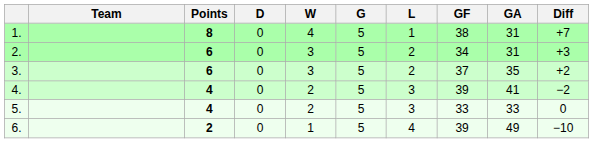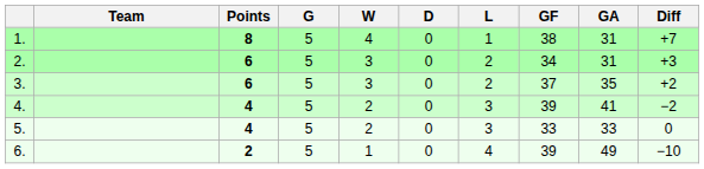 <table class=wikitable style="text-align:center">
 <tr bgcolor="#DCDCDC">
 <th width="25"></th>
 <th width="200">Team</th>
 <th width="60">Points</th>
+<th width="60">G</th>
+<th width="60">W</th>
 <th width="60">D</th>
-<th width="60">W</th>
-<th width="60">G</th>
 <th width="60">L</th>
 <th width="60">GF</th>
 <th width="60">GA</th>
 <th width="60">Diff</th>
 </tr>
 <tr bgcolor=#AAFFAA>
 <td>1.</td>
 <td align=left></td>
 <td><strong>8</strong></td>
+<td>5</td>
+<td>4</td>
 <td>0</td>
-<td>4</td>
-<td>5</td>
 <td>1</td>
 <td>38</td>
 <td>31</td>
 <td>+7</td>
 </tr>
 <tr bgcolor=#AAFFAA>
 <td>2.</td>
 <td align=left></td>
 <td><strong>6</strong></td>
+<td>5</td>
+<td>3</td>
 <td>0</td>
-<td>3</td>
-<td>5</td>
 <td>2</td>
 <td>34</td>
 <td>31</td>
 <td>+3</td>
 </tr>
 <tr bgcolor=#CCFFCC>
 <td>3.</td>
 <td align=left></td>
 <td><strong>6</strong></td>
+<td>5</td>
+<td>3</td>
 <td>0</td>
-<td>3</td>
-<td>5</td>
 <td>2</td>
 <td>37</td>
 <td>35</td>
 <td>+2</td>
 </tr>
 <tr bgcolor=#CCFFCC>
 <td>4.</td>
 <td align=left></td>
 <td><strong>4</strong></td>
+<td>5</td>
+<td>2</td>
 <td>0</td>
-<td>2</td>
-<td>5</td>
 <td>3</td>
 <td>39</td>
 <td>41</td>
 <td>−2</td>
 </tr>
 <tr bgcolor=#EEFFEE>
 <td>5.</td>
 <td align=left></td>
 <td><strong>4</strong></td>
+<td>5</td>
+<td>2</td>
 <td>0</td>
-<td>2</td>
-<td>5</td>
 <td>3</td>
 <td>33</td>
 <td>33</td>
 <td>0</td>
 </tr>
 <tr bgcolor=#EEFFEE>
 <td>6.</td>
 <td align=left></td>
 <td><strong>2</strong></td>
+<td>5</td>
+<td>1</td>
 <td>0</td>
-<td>1</td>
-<td>5</td>
 <td>4</td>
 <td>39</td>
 <td>49</td>
 <td>−10</td>
 </tr>
 </table>
